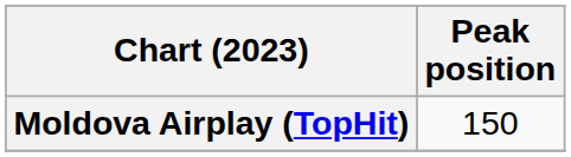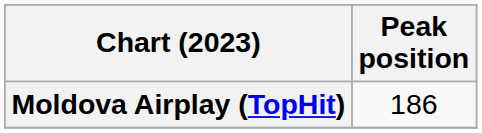 <table class="wikitable plainrowheaders" style="text-align:center">
 <tr>
 <th scope="col">Chart (2023)</th>
 <th scope="col">Peak<br>position</th>
 </tr>
 <tr>
 <th scope="row">Moldova Airplay (<a href='#'>TopHit</a>)</th>
-<td>150</td>
+<td>186</td>
 </tr>
 <tr>
 </tr>
 </table>
